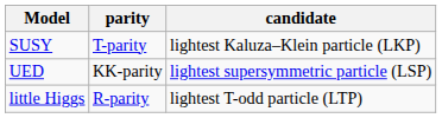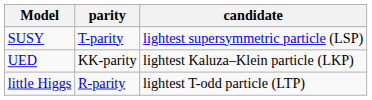 <table class="wikitable">
 <tr>
 <th>Model</th>
 <th>parity</th>
 <th>candidate</th>
 </tr>
 <tr>
 <td><a href='#'>SUSY</a></td>
 <td><a href='#'>T-parity</a></td>
-<td>lightest Kaluza–Klein particle (LKP)</td>
+<td><a href='#'>lightest supersymmetric particle</a> (LSP)</td>
 </tr>
 <tr>
 <td><a href='#'>UED</a></td>
 <td>KK-parity</td>
-<td><a href='#'>lightest supersymmetric particle</a> (LSP)</td>
+<td>lightest Kaluza–Klein particle (LKP)</td>
 </tr>
 <tr>
 <td><a href='#'>little Higgs</a></td>
 <td><a href='#'>R-parity</a></td>
 <td>lightest T-odd particle (LTP)</td>
 </tr>
 </table>
